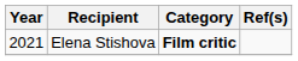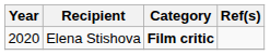 <table class="wikitable sortable">
 <tr>
 <th scope="col">Year</th>
 <th scope="col">Recipient</th>
 <th scope="col">Category</th>
 <th scope="col" class="unsortable">Ref(s)</th>
 </tr>
 <tr>
-<td>2021</td>
+<td>2020</td>
 <td>Elena Stishova</td>
 <td><strong>Film critic</strong></td>
 <td></td>
 </tr>
 <tr>
 </tr>
 </table>
